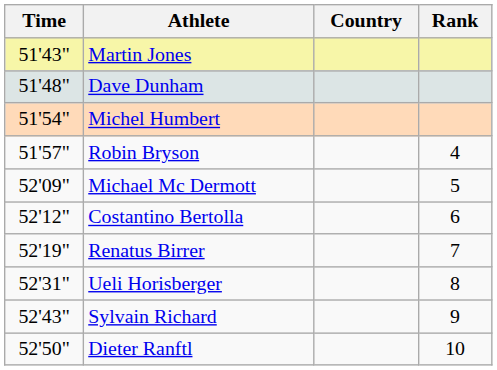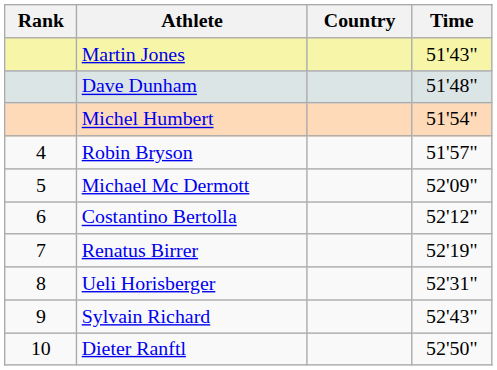 <table class="wikitable" width=40% style="font-size:90%; text-align:center;">
 <tr>
-<th>Time</th>
+<th>Rank</th>
 <th>Athlete</th>
 <th>Country</th>
-<th>Rank</th>
+<th>Time</th>
 </tr>
 <tr bgcolor="#F7F6A8">
-<td>51'43"</td>
+<td></td>
 <td align=left><a href='#'>Martin Jones</a></td>
 <td align=left></td>
-<td></td>
+<td>51'43"</td>
 </tr>
 <tr bgcolor="#DCE5E5">
-<td>51'48"</td>
+<td></td>
 <td align=left><a href='#'>Dave Dunham</a></td>
 <td align=left></td>
-<td></td>
+<td>51'48"</td>
 </tr>
 <tr bgcolor="#FFDAB9">
-<td>51'54"</td>
+<td></td>
 <td align=left><a href='#'>Michel Humbert</a></td>
 <td align=left></td>
-<td></td>
+<td>51'54"</td>
 </tr>
 <tr>
-<td>51'57"</td>
+<td>4</td>
 <td align=left><a href='#'>Robin Bryson</a></td>
 <td align=left></td>
-<td>4</td>
+<td>51'57"</td>
 </tr>
 <tr>
-<td>52'09"</td>
+<td>5</td>
 <td align=left><a href='#'>Michael Mc Dermott</a></td>
 <td align=left></td>
-<td>5</td>
+<td>52'09"</td>
 </tr>
 <tr>
-<td>52'12"</td>
+<td>6</td>
 <td align=left><a href='#'>Costantino Bertolla</a></td>
 <td align=left></td>
-<td>6</td>
+<td>52'12"</td>
 </tr>
 <tr>
-<td>52'19"</td>
+<td>7</td>
 <td align=left><a href='#'>Renatus Birrer</a></td>
 <td align=left></td>
-<td>7</td>
+<td>52'19"</td>
 </tr>
 <tr>
-<td>52'31"</td>
+<td>8</td>
 <td align=left><a href='#'>Ueli Horisberger</a></td>
 <td align=left></td>
-<td>8</td>
+<td>52'31"</td>
 </tr>
 <tr>
-<td>52'43"</td>
+<td>9</td>
 <td align=left><a href='#'>Sylvain Richard</a></td>
 <td align=left></td>
-<td>9</td>
+<td>52'43"</td>
 </tr>
 <tr>
-<td>52'50"</td>
+<td>10</td>
 <td align=left><a href='#'>Dieter Ranftl</a></td>
 <td align=left></td>
-<td>10</td>
+<td>52'50"</td>
 </tr>
 </table>
